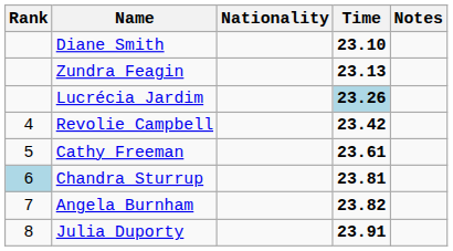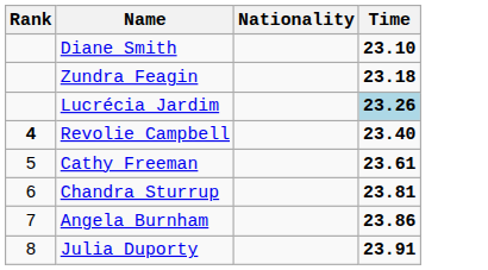 <table class="wikitable sortable" style="text-align:center">
 <tr>
 <th>Rank</th>
 <th>Name</th>
 <th>Nationality</th>
 <th>Time</th>
-<th>Notes</th>
 </tr>
 <tr>
 <td></td>
 <td align=left><a href='#'>Diane Smith</a></td>
 <td align=left></td>
 <td><strong>23.10</strong></td>
-<td></td>
 </tr>
 <tr>
 <td></td>
 <td align=left><a href='#'>Zundra Feagin</a></td>
 <td align=left></td>
-<td><strong>23.13</strong></td>
-<td></td>
+<td><strong>23.18</strong></td>
 </tr>
 <tr>
 <td></td>
 <td align=left><a href='#'>Lucrécia Jardim</a></td>
 <td align=left></td>
 <td style="background: lightblue;"><strong>23.26</strong></td>
-<td></td>
 </tr>
 <tr>
-<td>4</td>
+<td><strong>4</strong></td>
 <td align=left><a href='#'>Revolie Campbell</a></td>
 <td align=left></td>
-<td><strong>23.42</strong></td>
-<td></td>
+<td><strong>23.40</strong></td>
 </tr>
 <tr>
 <td>5</td>
 <td align=left><a href='#'>Cathy Freeman</a></td>
 <td align=left></td>
 <td><strong>23.61</strong></td>
-<td></td>
 </tr>
 <tr>
-<td style="background: lightblue;">6</td>
+<td>6</td>
 <td align=left><a href='#'>Chandra Sturrup</a></td>
 <td align=left></td>
 <td><strong>23.81</strong></td>
-<td></td>
 </tr>
 <tr>
 <td>7</td>
 <td align=left><a href='#'>Angela Burnham</a></td>
 <td align=left></td>
-<td><strong>23.82</strong></td>
-<td></td>
+<td><strong>23.86</strong></td>
 </tr>
 <tr>
 <td>8</td>
 <td align=left><a href='#'>Julia Duporty</a></td>
 <td align=left></td>
 <td><strong>23.91</strong></td>
-<td></td>
 </tr>
 </table>
